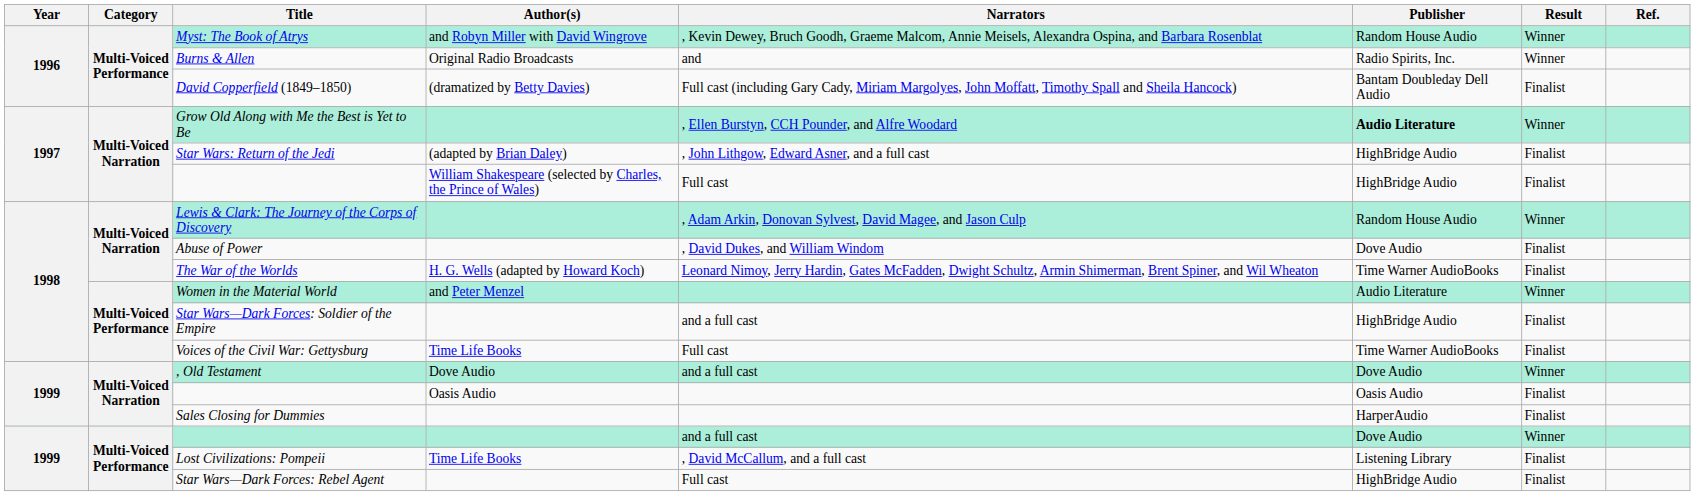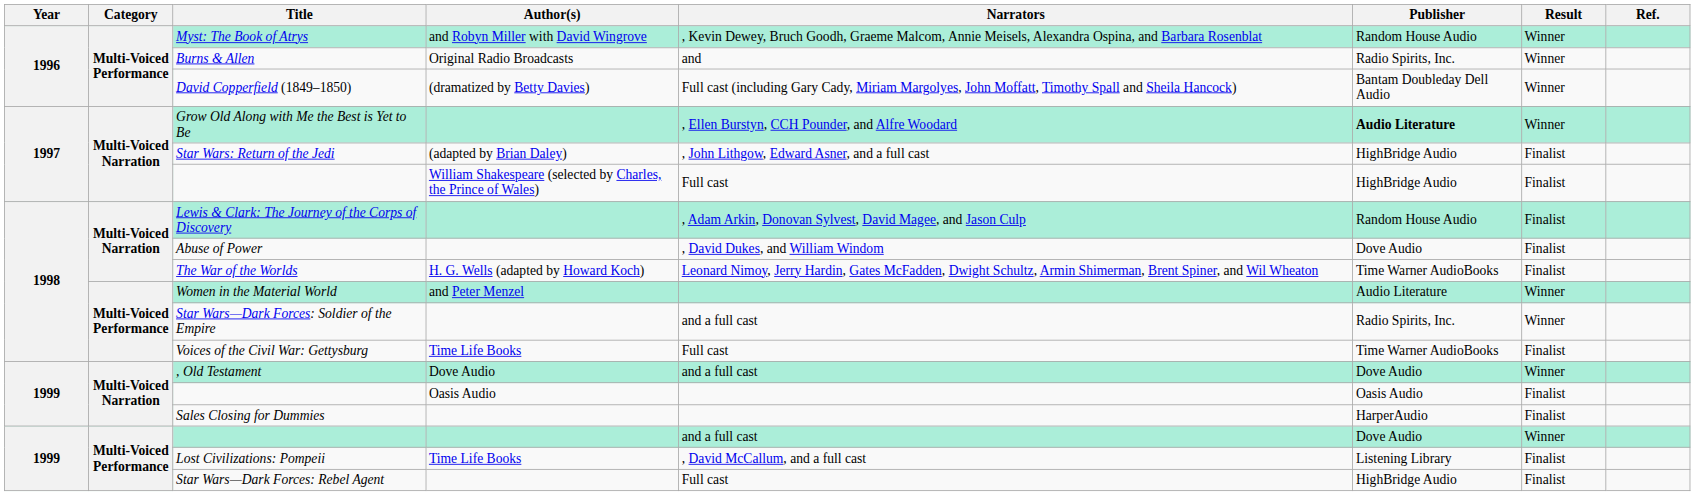 <table class="wikitable sortable mw-collapsible" style="width:100%">
 <tr>
 <th scope="col" width="5%">Year</th>
 <th scope="col" width="5%">Category</th>
 <th scope="col" width="15%">Title</th>
 <th scope="col" width="15%">Author(s)</th>
 <th scope="col" width="40%">Narrators</th>
 <th scope="col" width="10%">Publisher</th>
 <th scope="col" width="5%">Result</th>
 <th scope="col" width="5%">Ref.</th>
 </tr>
 <tr style="background:#ABEED9">
 <th rowspan="3">1996</th>
 <th rowspan="3">Multi-Voiced Performance</th>
 <td><em><a href='#'>Myst: The Book of Atrys</a></em></td>
 <td> and <a href='#'>Robyn Miller</a> with <a href='#'>David Wingrove</a></td>
 <td>, Kevin Dewey, Bruch Goodh, Graeme Malcom, Annie Meisels, Alexandra Ospina, and <a href='#'>Barbara Rosenblat</a></td>
 <td>Random House Audio</td>
 <td>Winner</td>
 <td></td>
 </tr>
 <tr>
 <td><em><a href='#'>Burns & Allen</a></em></td>
 <td>Original Radio Broadcasts</td>
 <td> and </td>
 <td>Radio Spirits, Inc.</td>
 <td>Winner</td>
 <td></td>
 </tr>
 <tr>
 <td><em><a href='#'>David Copperfield</a></em> (1849–1850)</td>
 <td> (dramatized by <a href='#'>Betty Davies</a>)</td>
 <td>Full cast (including Gary Cady, <a href='#'>Miriam Margolyes</a>, <a href='#'>John Moffatt</a>, <a href='#'>Timothy Spall</a> and <a href='#'>Sheila Hancock</a>)</td>
 <td>Bantam Doubleday Dell Audio</td>
-<td>Finalist</td>
+<td>Winner</td>
 <td></td>
 </tr>
 <tr style="background:#ABEED9">
 <th rowspan="3">1997</th>
 <th rowspan="3">Multi-Voiced Narration</th>
 <td><em>Grow Old Along with Me the Best is Yet to Be</em></td>
 <td></td>
 <td>, <a href='#'>Ellen Burstyn</a>, <a href='#'>CCH Pounder</a>, and <a href='#'>Alfre Woodard</a></td>
 <td><strong>Audio Literature</strong></td>
 <td>Winner</td>
 <td></td>
 </tr>
 <tr>
 <td><em><a href='#'>Star Wars: Return of the Jedi</a></em></td>
 <td> (adapted by <a href='#'>Brian Daley</a>)</td>
 <td>, <a href='#'>John Lithgow</a>, <a href='#'>Edward Asner</a>, and a full cast</td>
 <td>HighBridge Audio</td>
 <td>Finalist</td>
 <td></td>
 </tr>
 <tr>
 <td><em></em></td>
 <td><a href='#'>William Shakespeare</a> (selected by <a href='#'>Charles, the Prince of Wales</a>)</td>
 <td>Full cast</td>
 <td>HighBridge Audio</td>
 <td>Finalist</td>
 <td></td>
 </tr>
 <tr style="background:#ABEED9">
 <th rowspan="6">1998</th>
 <th rowspan="3">Multi-Voiced Narration</th>
 <td><em><a href='#'>Lewis & Clark: The Journey of the Corps of Discovery</a></em></td>
 <td></td>
 <td>, <a href='#'>Adam Arkin</a>, <a href='#'>Donovan Sylvest</a>, <a href='#'>David Magee</a>, and <a href='#'>Jason Culp</a></td>
 <td>Random House Audio</td>
-<td>Winner</td>
+<td>Finalist</td>
 <td></td>
 </tr>
 <tr>
 <td><em>Abuse of Power</em></td>
 <td></td>
 <td>, <a href='#'>David Dukes</a>, and <a href='#'>William Windom</a></td>
 <td>Dove Audio</td>
 <td>Finalist</td>
 <td></td>
 </tr>
 <tr>
 <td><em><a href='#'>The War of the Worlds</a></em></td>
 <td><a href='#'>H. G. Wells</a> (adapted by <a href='#'>Howard Koch</a>)</td>
 <td><a href='#'>Leonard Nimoy</a>, <a href='#'>Jerry Hardin</a>, <a href='#'>Gates McFadden</a>, <a href='#'>Dwight Schultz</a>, <a href='#'>Armin Shimerman</a>, <a href='#'>Brent Spiner</a>, and <a href='#'>Wil Wheaton</a></td>
 <td>Time Warner AudioBooks</td>
 <td>Finalist</td>
 <td></td>
 </tr>
 <tr style="background:#ABEED9">
 <th rowspan="3">Multi-Voiced Performance</th>
 <td><em>Women in the Material World</em></td>
 <td> and <a href='#'>Peter Menzel</a></td>
 <td></td>
 <td>Audio Literature</td>
 <td>Winner</td>
 <td></td>
 </tr>
 <tr>
 <td><em><a href='#'>Star Wars—Dark Forces</a>: Soldier of the Empire</em></td>
 <td></td>
 <td> and a full cast</td>
-<td>HighBridge Audio</td>
-<td>Finalist</td>
+<td>Radio Spirits, Inc.</td>
+<td>Winner</td>
 <td></td>
 </tr>
 <tr>
 <td><em>Voices of the Civil War: Gettysburg</em></td>
 <td><a href='#'>Time Life Books</a></td>
 <td>Full cast</td>
 <td>Time Warner AudioBooks</td>
 <td>Finalist</td>
 <td></td>
 </tr>
 <tr style="background:#ABEED9">
 <th rowspan="3">1999</th>
 <th rowspan="3">Multi-Voiced Narration</th>
 <td><em>, Old Testament</em></td>
 <td>Dove Audio</td>
 <td> and a full cast</td>
 <td>Dove Audio</td>
 <td>Winner</td>
 <td></td>
 </tr>
 <tr>
 <td><em></em></td>
 <td>Oasis Audio</td>
 <td></td>
 <td>Oasis Audio</td>
 <td>Finalist</td>
 <td></td>
 </tr>
 <tr>
 <td><em>Sales Closing for Dummies</em></td>
 <td></td>
 <td></td>
 <td>HarperAudio</td>
 <td>Finalist</td>
 <td></td>
 </tr>
 <tr style="background:#ABEED9">
 <th rowspan="3">1999</th>
 <th rowspan="3">Multi-Voiced Performance</th>
 <td><em></em></td>
 <td></td>
 <td> and a full cast</td>
 <td>Dove Audio</td>
 <td>Winner</td>
 <td></td>
 </tr>
 <tr>
 <td><em>Lost Civilizations: Pompeii</em></td>
 <td><a href='#'>Time Life Books</a></td>
 <td>, <a href='#'>David McCallum</a>, and a full cast</td>
 <td>Listening Library</td>
 <td>Finalist</td>
 <td></td>
 </tr>
 <tr>
 <td><em>Star Wars—Dark Forces: Rebel Agent</em></td>
 <td></td>
 <td>Full cast</td>
 <td>HighBridge Audio</td>
 <td>Finalist</td>
 <td></td>
 </tr>
 </table>
